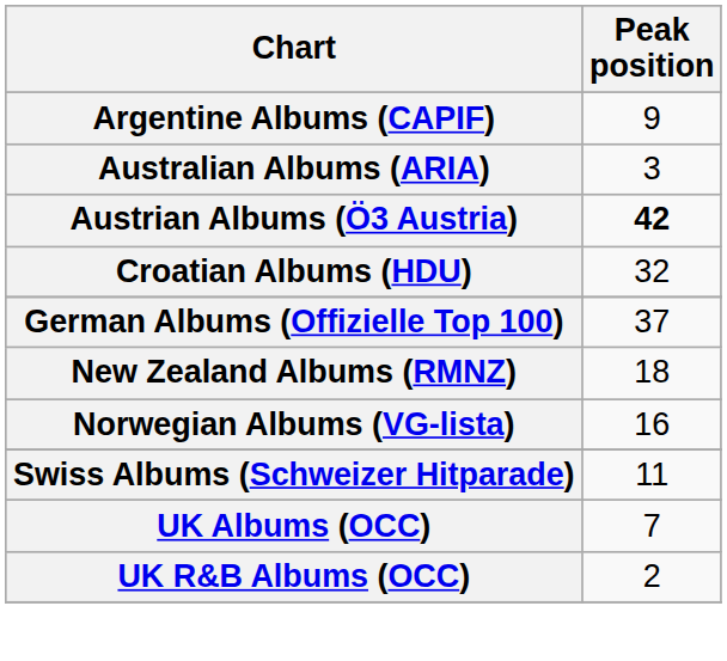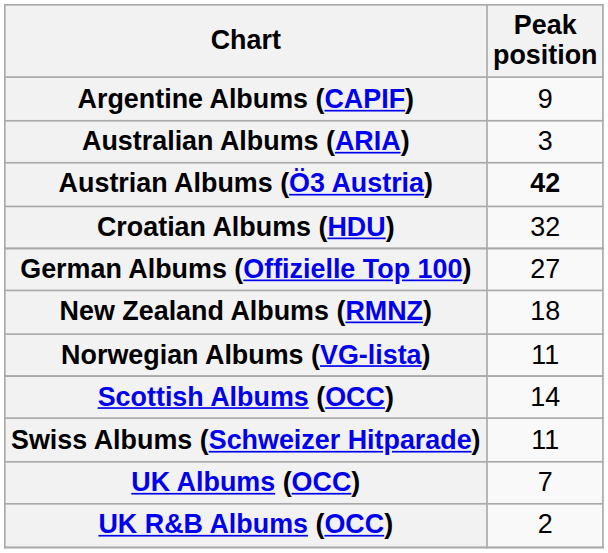 <table class="wikitable sortable plainrowheaders" style="text-align:center">
 <tr>
 <th scope="col">Chart</th>
 <th scope="col">Peak<br>position</th>
 </tr>
 <tr>
 <th scope="row">Argentine Albums (<a href='#'>CAPIF</a>)</th>
 <td>9</td>
 </tr>
 <tr>
 <th scope="row">Australian Albums (<a href='#'>ARIA</a>)</th>
 <td>3</td>
 </tr>
 <tr>
 <th scope="row">Austrian Albums (<a href='#'>Ö3 Austria</a>)</th>
 <td><strong>42</strong></td>
 </tr>
 <tr>
 <th scope="row">Croatian Albums (<a href='#'>HDU</a>)</th>
 <td>32</td>
 </tr>
 <tr>
 </tr>
 <tr>
 </tr>
 <tr>
 <th scope="row">German Albums (<a href='#'>Offizielle Top 100</a>)</th>
-<td>37</td>
+<td>27</td>
 </tr>
 <tr>
 <th scope="row">New Zealand Albums (<a href='#'>RMNZ</a>)</th>
 <td>18</td>
 </tr>
 <tr>
 <th scope="row">Norwegian Albums (<a href='#'>VG-lista</a>)</th>
-<td>16</td>
+<td>11</td>
 </tr>
 <tr>
+</tr>
+<tr>
+<th scope="row"><a href='#'>Scottish Albums</a> (<a href='#'>OCC</a>)</th>
+<td>14</td>
 </tr>
 <tr>
 <th scope="row">Swiss Albums (<a href='#'>Schweizer Hitparade</a>)</th>
 <td>11</td>
 </tr>
 <tr>
 <th scope="row"><a href='#'>UK Albums</a> (<a href='#'>OCC</a>)</th>
 <td>7</td>
 </tr>
 <tr>
 <th scope="row"><a href='#'>UK R&B Albums</a> (<a href='#'>OCC</a>)</th>
 <td>2</td>
 </tr>
 <tr>
 </tr>
 </table>
